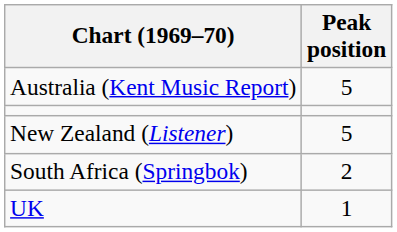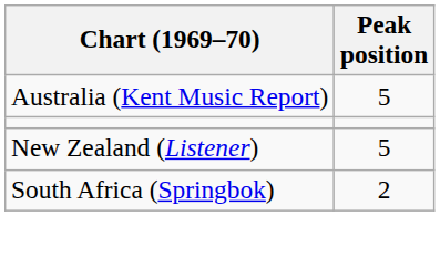 <table class="wikitable sortable">
 <tr>
 <th>Chart (1969–70)</th>
 <th>Peak<br>position</th>
 </tr>
 <tr>
 <td>Australia (<a href='#'>Kent Music Report</a>)</td>
 <td style="text-align:center;">5</td>
 </tr>
 <tr>
 <td></td>
 </tr>
 <tr>
 <td>New Zealand (<em><a href='#'>Listener</a></em>)</td>
 <td style="text-align:center;">5</td>
 </tr>
 <tr>
 <td>South Africa (<a href='#'>Springbok</a>)</td>
 <td style="text-align:center;">2</td>
 </tr>
-<tr>
-<td><a href='#'>UK</a></td>
-<td style="text-align:center;">1</td>
-</tr>
 </table>
